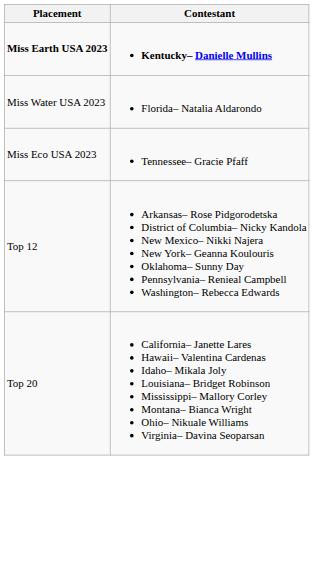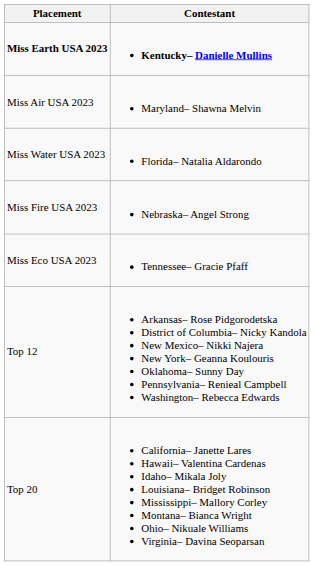 <table class="wikitable sortable" style="font-size: 95%;">
 <tr>
 <th>Placement</th>
 <th>Contestant</th>
 </tr>
 <tr>
 <td><strong>Miss Earth USA 2023</strong></td>
 <td><br><ul><li><strong>Kentucky– <a href='#'>Danielle Mullins</a></strong></li></ul></td>
 </tr>
 <tr>
+<td>Miss Air USA 2023</td>
+<td><br><ul><li>Maryland– Shawna Melvin</li></ul></td>
+</tr>
+<tr>
 <td>Miss Water USA 2023</td>
 <td><br><ul><li>Florida– Natalia Aldarondo</li></ul></td>
+</tr>
+<tr>
+<td>Miss Fire USA 2023</td>
+<td><br><ul><li>Nebraska– Angel Strong</li></ul></td>
 </tr>
 <tr>
 <td>Miss Eco USA 2023</td>
 <td><br><ul><li>Tennessee– Gracie Pfaff</li></ul></td>
 </tr>
 <tr>
 <td>Top 12</td>
 <td><br><ul><li>Arkansas– Rose Pidgorodetska</li><li>District of Columbia– Nicky Kandola</li><li>New Mexico– Nikki Najera</li><li>New York– Geanna Koulouris</li><li>Oklahoma– Sunny Day</li><li>Pennsylvania– Renieal Campbell</li><li>Washington– Rebecca Edwards</li></ul></td>
 </tr>
 <tr>
 <td>Top 20</td>
 <td><br><ul><li>California– Janette Lares</li><li>Hawaii– Valentina Cardenas</li><li>Idaho– Mikala Joly</li><li>Louisiana– Bridget Robinson</li><li>Mississippi– Mallory Corley</li><li>Montana– Bianca Wright</li><li>Ohio– Nikuale Williams</li><li>Virginia– Davina Seoparsan</li></ul></td>
 </tr>
 </table>
